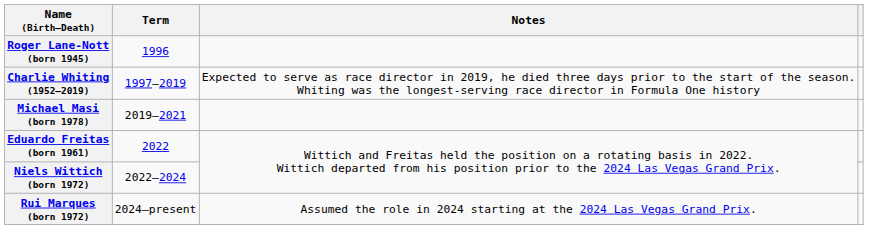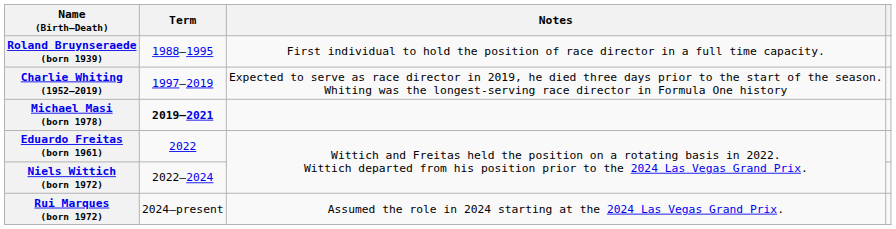 <table class="wikitable plain-row-headers-center" style="text-align: center;">
 <tr>
 <th scope="col">Name<br><small>(Birth–Death)</small></th>
 <th scope="col">Term</th>
 <th scope="col">Notes</th>
 <th scope="col"></th>
 </tr>
 <tr>
-<th scope="row"> <a href='#'>Roger Lane-Nott</a><br><small>(born 1945)</small></th>
-<td><a href='#'>1996</a></td>
-<td></td>
+<th scope="row"> <a href='#'>Roland Bruynseraede</a><br><small>(born 1939)</small></th>
+<td><a href='#'>1988</a>–<a href='#'>1995</a></td>
+<td>First individual to hold the position of race director in a full time capacity.</td>
 <td></td>
 </tr>
 <tr>
 <th scope="row"> <a href='#'>Charlie Whiting</a><br><small>(1952–2019)</small></th>
 <td><a href='#'>1997</a>–<a href='#'>2019</a></td>
 <td>Expected to serve as race director in 2019, he died three days prior to the start of the season.<br>Whiting was the longest-serving race director in Formula One history</td>
 <td></td>
 </tr>
 <tr>
 <th scope="row"> <a href='#'>Michael Masi</a><br><small>(born 1978)</small></th>
-<td>2019–<a href='#'>2021</a></td>
+<td><strong>2019–<a href='#'>2021</a></strong></td>
 <td></td>
 <td></td>
 </tr>
 <tr>
 <th scope="row"> <a href='#'>Eduardo Freitas</a><br><small>(born 1961)</small></th>
 <td style="text-align:center"}><a href='#'>2022</a></td>
 <td rowspan="2">Wittich and Freitas held the position on a rotating basis in 2022.<br>Wittich departed from his position prior to the <a href='#'>2024 Las Vegas Grand Prix</a>.</td>
 <td></td>
 </tr>
 <tr>
 <th scope="row"> <a href='#'>Niels Wittich</a><br><small>(born 1972)</small></th>
 <td>2022–<a href='#'>2024</a></td>
 <td></td>
 </tr>
 <tr>
 <th scope="row"> <a href='#'>Rui Marques</a><br><small>(born 1972)</small></th>
 <td>2024–present</td>
 <td>Assumed the role in 2024 starting at the <a href='#'>2024 Las Vegas Grand Prix</a>.</td>
 <td></td>
 </tr>
 </table>
